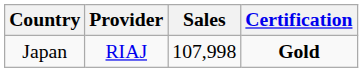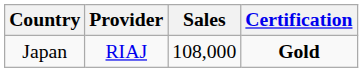 <table class="wikitable sortable">
 <tr>
 <th>Country</th>
 <th>Provider</th>
 <th>Sales</th>
 <th><a href='#'>Certification</a></th>
 </tr>
 <tr>
 <td style="text-align:center;">Japan</td>
 <td style="text-align:center;"><a href='#'>RIAJ</a></td>
-<td style="text-align:center;">107,998</td>
+<td style="text-align:center;">108,000</td>
 <td style="text-align:center;"><strong>Gold</strong></td>
 </tr>
 </table>
